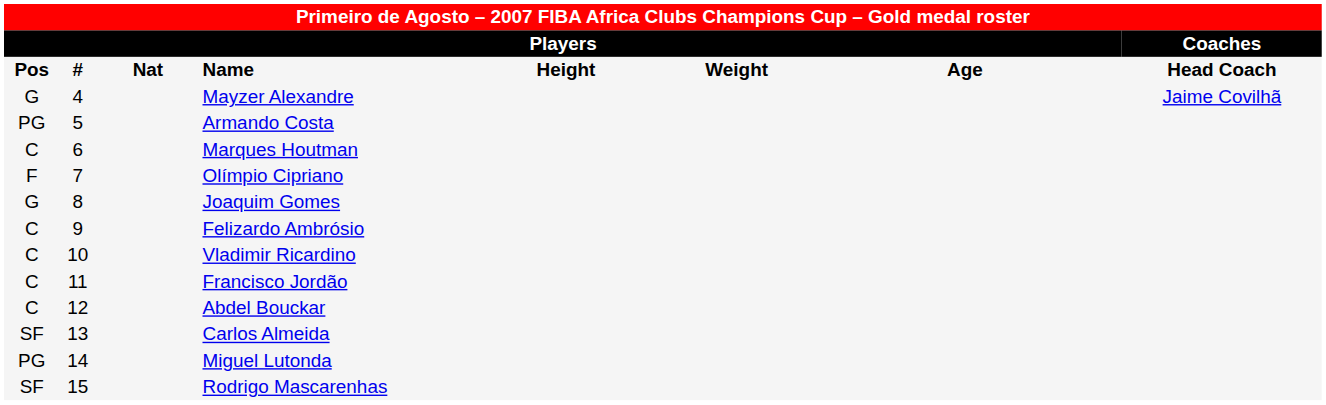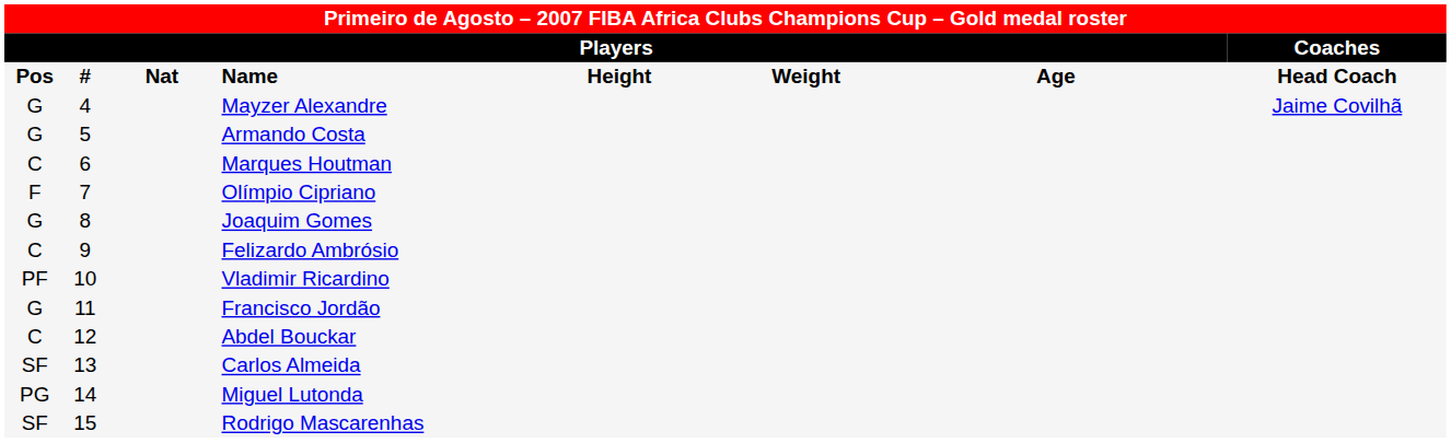 <table border=0 cellpadding=2 cellspacing=0  |- bgcolor=#f5f5f5 style="text-align:center; font-size:85%;" width=75%>
 <tr>
 <td colspan="8" style="background: red; color: white"><strong>Primeiro de Agosto – 2007 FIBA Africa Clubs Champions Cup –  Gold medal roster</strong></td>
 </tr>
 <tr>
 <td colspan="7" style="background: black; color: white"><strong>Players</strong></td>
 <td style="background: black; color: white"><strong>Coaches</strong></td>
 </tr>
 <tr style="background=#f5f5f5; color: black">
 <th width=5px>Pos</th>
 <th width=5px>#</th>
 <th width=50px>Nat</th>
 <th width=135px align=left>Name</th>
 <th width=100px>Height</th>
 <th width=70px>Weight</th>
 <th width=160px>Age</th>
 <th width=100px>Head Coach</th>
 </tr>
 <tr>
 <td>G</td>
 <td>4</td>
 <td></td>
 <td align=left><a href='#'>Mayzer Alexandre</a></td>
 <td><span></span></td>
 <td></td>
 <td><span></span></td>
 <td> <a href='#'>Jaime Covilhã</a></td>
 </tr>
 <tr>
-<td>PG</td>
+<td>G</td>
 <td>5</td>
 <td></td>
 <td align=left><a href='#'>Armando Costa</a></td>
 <td><span></span></td>
 <td><span></span></td>
 <td><span></span></td>
 </tr>
 <tr>
 <td>C</td>
 <td>6</td>
 <td></td>
 <td align=left><a href='#'>Marques Houtman</a></td>
 <td><span></span></td>
 <td></td>
 <td><span></span></td>
 </tr>
 <tr>
 <td>F</td>
 <td>7</td>
 <td></td>
 <td align=left><a href='#'>Olímpio Cipriano</a></td>
 <td><span></span></td>
 <td><span></span></td>
 <td><span></span></td>
 </tr>
 <tr>
 <td>G</td>
 <td>8</td>
 <td></td>
 <td align=left><a href='#'>Joaquim Gomes</a></td>
 <td><span></span></td>
 <td><span></span></td>
 <td><span></span></td>
 </tr>
 <tr>
 <td>C</td>
 <td>9</td>
 <td></td>
 <td align=left><a href='#'>Felizardo Ambrósio</a></td>
 <td><span></span></td>
 <td><span></span></td>
 <td><span></span></td>
 </tr>
 <tr>
-<td>C</td>
+<td>PF</td>
 <td>10</td>
 <td></td>
 <td align=left><a href='#'>Vladimir Ricardino</a></td>
 <td><span></span></td>
 <td><span></span></td>
 <td><span></span></td>
 </tr>
 <tr>
-<td>C</td>
+<td>G</td>
 <td>11</td>
 <td></td>
 <td align=left><a href='#'>Francisco Jordão</a></td>
 <td><span></span></td>
 <td></td>
 <td><span></span></td>
 </tr>
 <tr>
 <td>C</td>
 <td>12</td>
 <td></td>
 <td align=left><a href='#'>Abdel Bouckar</a></td>
 <td><span></span></td>
 <td><span></span></td>
 <td><span></span></td>
 </tr>
 <tr>
 <td>SF</td>
 <td>13</td>
 <td></td>
 <td align=left><a href='#'>Carlos Almeida</a></td>
 <td><span></span></td>
 <td><span></span></td>
 <td><span></span></td>
 </tr>
 <tr>
 <td>PG</td>
 <td>14</td>
 <td></td>
 <td align=left><a href='#'>Miguel Lutonda</a></td>
 <td><span></span></td>
 <td><span></span></td>
 <td><span></span></td>
 </tr>
 <tr>
 <td>SF</td>
 <td>15</td>
 <td></td>
 <td align=left><a href='#'>Rodrigo Mascarenhas</a></td>
 <td><span></span></td>
 <td></td>
 <td><span></span></td>
 </tr>
 </table>
